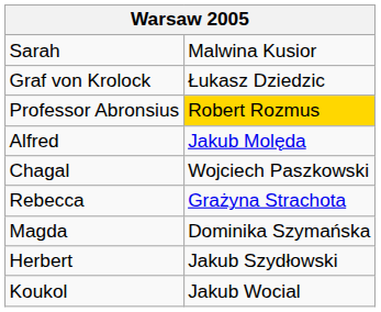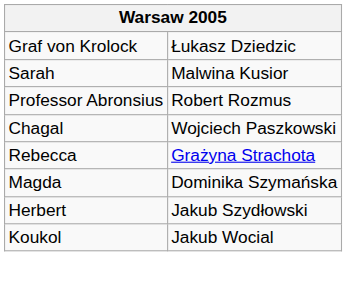 <table class="wikitable">
 <tr>
 <th colspan="2"><strong>Warsaw 2005</strong></th>
+</tr>
+<tr>
+<td>Graf von Krolock</td>
+<td>Łukasz Dziedzic</td>
 </tr>
 <tr>
 <td>Sarah</td>
 <td>Malwina Kusior</td>
 </tr>
 <tr>
-<td>Graf von Krolock</td>
-<td>Łukasz Dziedzic</td>
-</tr>
-<tr>
 <td>Professor Abronsius</td>
-<td style="background: gold;">Robert Rozmus</td>
-</tr>
-<tr>
-<td>Alfred</td>
-<td><a href='#'>Jakub Molęda</a></td>
+<td>Robert Rozmus</td>
 </tr>
 <tr>
 <td>Chagal</td>
 <td>Wojciech Paszkowski</td>
 </tr>
 <tr>
 <td>Rebecca</td>
 <td><a href='#'>Grażyna Strachota</a></td>
 </tr>
 <tr>
 <td>Magda</td>
 <td>Dominika Szymańska</td>
 </tr>
 <tr>
 <td>Herbert</td>
 <td>Jakub Szydłowski</td>
 </tr>
 <tr>
 <td>Koukol</td>
 <td>Jakub Wocial</td>
 </tr>
 </table>
